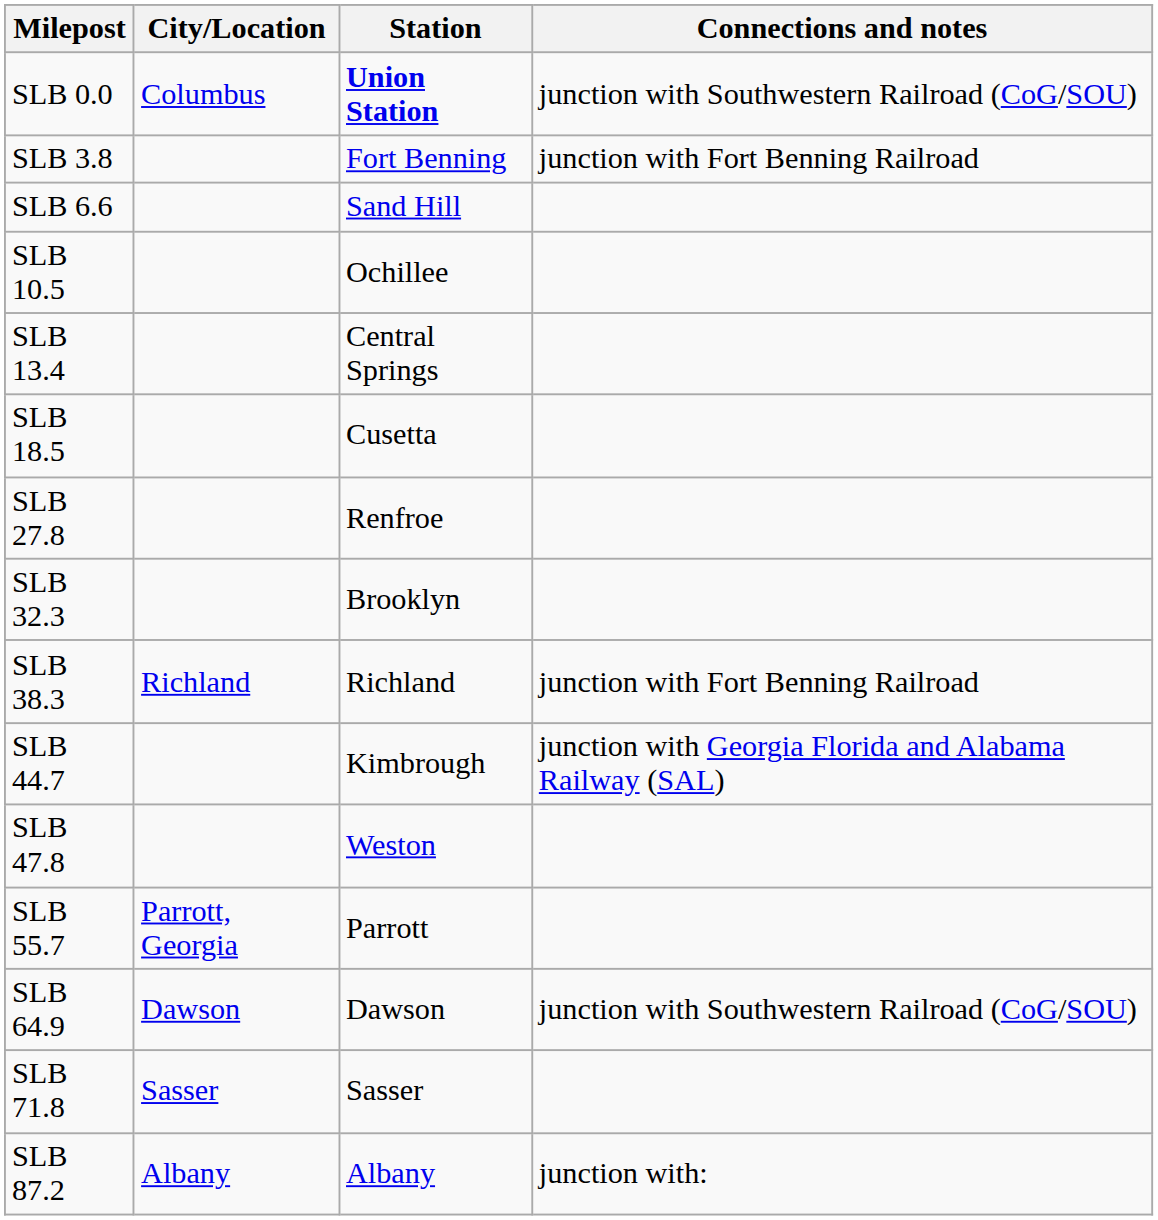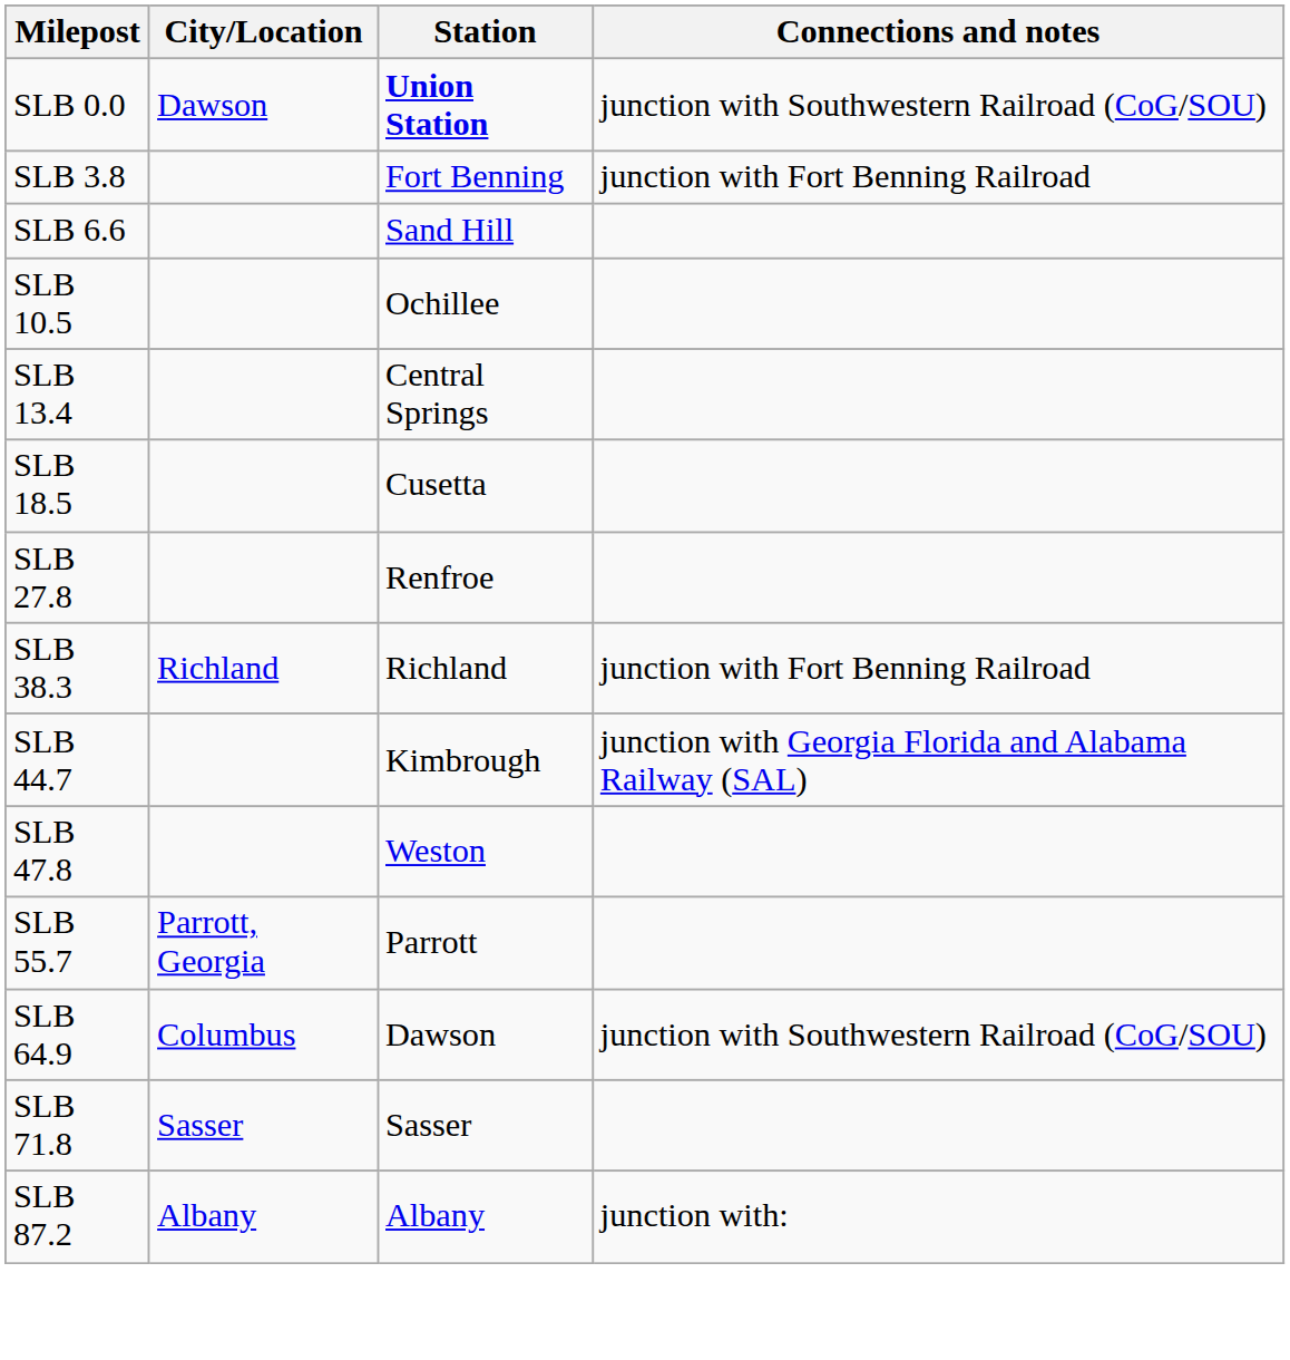 <table class="wikitable">
 <tr>
 <th>Milepost</th>
 <th>City/Location</th>
 <th>Station</th>
 <th>Connections and notes</th>
 </tr>
 <tr>
 <td>SLB 0.0</td>
-<td><a href='#'>Columbus</a></td>
+<td><a href='#'>Dawson</a></td>
 <td><strong><a href='#'>Union Station</a></strong></td>
 <td>junction with Southwestern Railroad (<a href='#'>CoG</a>/<a href='#'>SOU</a>)</td>
 </tr>
 <tr>
 <td>SLB 3.8</td>
 <td></td>
 <td><a href='#'>Fort Benning</a></td>
 <td>junction with Fort Benning Railroad</td>
 </tr>
 <tr>
 <td>SLB 6.6</td>
 <td></td>
 <td><a href='#'>Sand Hill</a></td>
 <td></td>
 </tr>
 <tr>
 <td>SLB 10.5</td>
 <td></td>
 <td>Ochillee</td>
 <td></td>
 </tr>
 <tr>
 <td>SLB 13.4</td>
 <td></td>
 <td>Central Springs</td>
 <td></td>
 </tr>
 <tr>
 <td>SLB 18.5</td>
 <td></td>
 <td>Cusetta</td>
 <td></td>
 </tr>
 <tr>
 <td>SLB 27.8</td>
 <td></td>
 <td>Renfroe</td>
 <td></td>
 </tr>
 <tr>
-<td>SLB 32.3</td>
-<td></td>
-<td>Brooklyn</td>
-<td></td>
-</tr>
-<tr>
 <td>SLB 38.3</td>
 <td><a href='#'>Richland</a></td>
 <td>Richland</td>
 <td>junction with Fort Benning Railroad</td>
 </tr>
 <tr>
 <td>SLB 44.7</td>
 <td></td>
 <td>Kimbrough</td>
 <td>junction with <a href='#'>Georgia Florida and Alabama Railway</a> (<a href='#'>SAL</a>)</td>
 </tr>
 <tr>
 <td>SLB 47.8</td>
 <td></td>
 <td><a href='#'>Weston</a></td>
 <td></td>
 </tr>
 <tr>
 <td>SLB 55.7</td>
 <td><a href='#'>Parrott, Georgia</a></td>
 <td>Parrott</td>
 <td></td>
 </tr>
 <tr>
 <td>SLB 64.9</td>
-<td><a href='#'>Dawson</a></td>
+<td><a href='#'>Columbus</a></td>
 <td>Dawson</td>
 <td>junction with Southwestern Railroad (<a href='#'>CoG</a>/<a href='#'>SOU</a>)</td>
 </tr>
 <tr>
 <td>SLB 71.8</td>
 <td><a href='#'>Sasser</a></td>
 <td>Sasser</td>
 <td></td>
 </tr>
 <tr>
 <td>SLB 87.2</td>
 <td><a href='#'>Albany</a></td>
 <td><a href='#'>Albany</a></td>
 <td>junction with:<br></td>
 </tr>
 </table>
